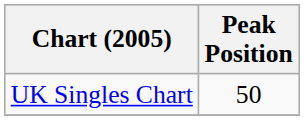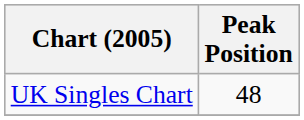 <table class="wikitable">
 <tr>
 <th align="left">Chart (2005)</th>
 <th align="left">Peak<br>Position</th>
 </tr>
 <tr>
 <td align="left"><a href='#'>UK Singles Chart</a></td>
-<td align="center">50</td>
+<td align="center">48</td>
 </tr>
 <tr>
 </tr>
 </table>
